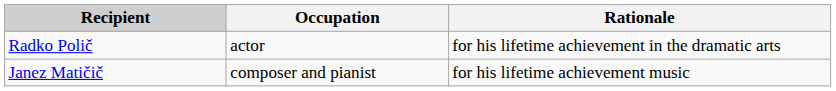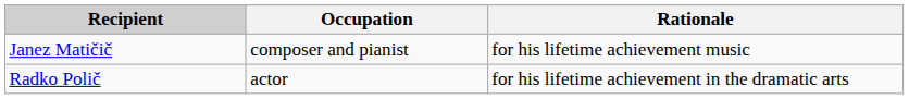 <table class="wikitable">
 <tr>
 <th style="background-color:#cfcfcf;"  align="center">Recipient</th>
 <th>Occupation</th>
 <th>Rationale</th>
 </tr>
 <tr>
+<td><a href='#'>Janez Matičič</a></td>
+<td>composer and pianist</td>
+<td>for his lifetime achievement music</td>
+</tr>
+<tr>
 <td style="width: 200px;"><a href='#'>Radko Polič</a></td>
 <td style="width: 200px;">actor</td>
 <td style="width: 350px;">for his lifetime achievement in the dramatic arts</td>
 </tr>
-<tr>
-<td><a href='#'>Janez Matičič</a></td>
-<td>composer and pianist</td>
-<td>for his lifetime achievement music</td>
-</tr>
 </table>
